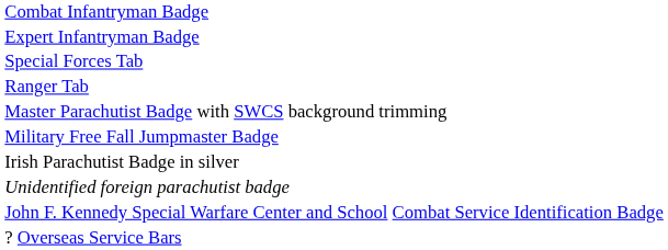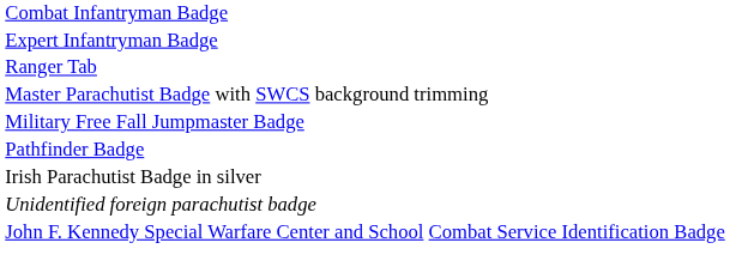 <table>
 <tr>
 <td></td>
 <td><a href='#'>Combat Infantryman Badge</a></td>
 </tr>
 <tr>
 <td></td>
 <td><a href='#'>Expert Infantryman Badge</a></td>
-</tr>
-<tr>
-<td></td>
-<td><a href='#'>Special Forces Tab</a></td>
 </tr>
 <tr>
 <td></td>
 <td><a href='#'>Ranger Tab</a></td>
 </tr>
 <tr>
 <td><span></span></td>
 <td><a href='#'>Master Parachutist Badge</a> with <a href='#'>SWCS</a> background trimming</td>
 </tr>
 <tr>
 <td></td>
 <td><a href='#'>Military Free Fall Jumpmaster Badge</a></td>
 </tr>
 <tr>
 <td></td>
+<td><a href='#'>Pathfinder Badge</a></td>
+</tr>
+<tr>
+<td></td>
 <td>Irish Parachutist Badge in silver</td>
 </tr>
 <tr>
 <td></td>
 <td><em>Unidentified foreign parachutist badge</em></td>
 </tr>
 <tr>
 <td></td>
 <td><a href='#'>John F. Kennedy Special Warfare Center and School</a> <a href='#'>Combat Service Identification Badge</a></td>
 </tr>
-<tr>
-<td></td>
-<td>? <a href='#'>Overseas Service Bars</a></td>
-</tr>
 </table>
